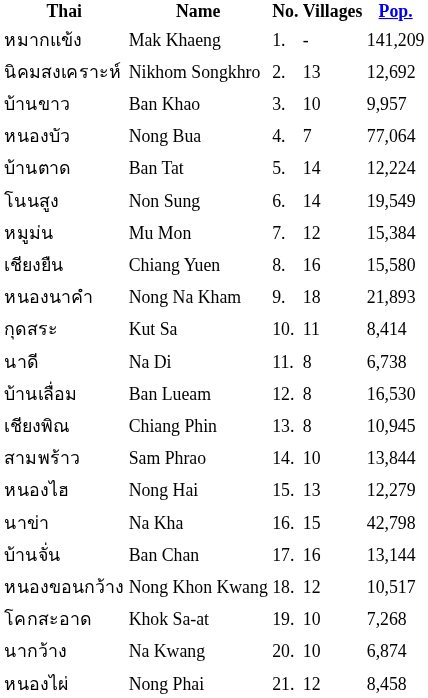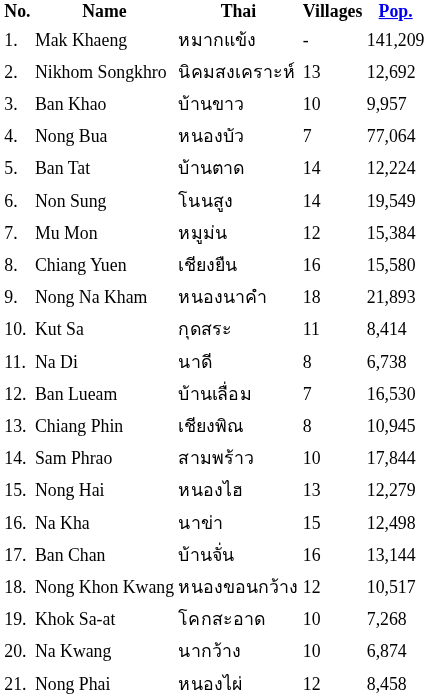 <table>
 <tr>
+<th>No.</th>
+<th>Name</th>
 <th>Thai</th>
-<th>Name</th>
-<th>No.</th>
 <th>Villages</th>
 <th><a href='#'>Pop.</a></th>
 </tr>
 <tr>
+<td>1.</td>
+<td>Mak Khaeng</td>
 <td>หมากแข้ง</td>
-<td>Mak Khaeng</td>
-<td>1.</td>
 <td>-</td>
 <td>141,209</td>
 </tr>
 <tr>
+<td>2.</td>
+<td>Nikhom Songkhro</td>
 <td>นิคมสงเคราะห์</td>
-<td>Nikhom Songkhro</td>
-<td>2.</td>
 <td>13</td>
 <td>12,692</td>
 </tr>
 <tr>
+<td>3.</td>
+<td>Ban Khao</td>
 <td>บ้านขาว</td>
-<td>Ban Khao</td>
-<td>3.</td>
 <td>10</td>
 <td>9,957</td>
 </tr>
 <tr>
+<td>4.</td>
+<td>Nong Bua</td>
 <td>หนองบัว</td>
-<td>Nong Bua</td>
-<td>4.</td>
 <td>7</td>
 <td>77,064</td>
 </tr>
 <tr>
+<td>5.</td>
+<td>Ban Tat</td>
 <td>บ้านตาด</td>
-<td>Ban Tat</td>
-<td>5.</td>
 <td>14</td>
 <td>12,224</td>
 </tr>
 <tr>
+<td>6.</td>
+<td>Non Sung</td>
 <td>โนนสูง</td>
-<td>Non Sung</td>
-<td>6.</td>
 <td>14</td>
 <td>19,549</td>
 </tr>
 <tr>
+<td>7.</td>
+<td>Mu Mon</td>
 <td>หมูม่น</td>
-<td>Mu Mon</td>
-<td>7.</td>
 <td>12</td>
 <td>15,384</td>
 </tr>
 <tr>
+<td>8.</td>
+<td>Chiang Yuen</td>
 <td>เชียงยืน</td>
-<td>Chiang Yuen</td>
-<td>8.</td>
 <td>16</td>
 <td>15,580</td>
 </tr>
 <tr>
+<td>9.</td>
+<td>Nong Na Kham</td>
 <td>หนองนาคำ</td>
-<td>Nong Na Kham</td>
-<td>9.</td>
 <td>18</td>
 <td>21,893</td>
 </tr>
 <tr>
+<td>10.</td>
+<td>Kut Sa</td>
 <td>กุดสระ</td>
-<td>Kut Sa</td>
-<td>10.</td>
 <td>11</td>
 <td>8,414</td>
 </tr>
 <tr>
+<td>11.</td>
+<td>Na Di</td>
 <td>นาดี</td>
-<td>Na Di</td>
-<td>11.</td>
 <td>8</td>
 <td>6,738</td>
 </tr>
 <tr>
+<td>12.</td>
+<td>Ban Lueam</td>
 <td>บ้านเลื่อม</td>
-<td>Ban Lueam</td>
-<td>12.</td>
-<td>8</td>
+<td>7</td>
 <td>16,530</td>
 </tr>
 <tr>
+<td>13.</td>
+<td>Chiang Phin</td>
 <td>เชียงพิณ</td>
-<td>Chiang Phin</td>
-<td>13.</td>
 <td>8</td>
 <td>10,945</td>
 </tr>
 <tr>
+<td>14.</td>
+<td>Sam Phrao</td>
 <td>สามพร้าว</td>
-<td>Sam Phrao</td>
-<td>14.</td>
 <td>10</td>
-<td>13,844</td>
+<td>17,844</td>
 </tr>
 <tr>
+<td>15.</td>
+<td>Nong Hai</td>
 <td>หนองไฮ</td>
-<td>Nong Hai</td>
-<td>15.</td>
 <td>13</td>
 <td>12,279</td>
 </tr>
 <tr>
+<td>16.</td>
+<td>Na Kha</td>
 <td>นาข่า</td>
-<td>Na Kha</td>
-<td>16.</td>
 <td>15</td>
-<td>42,798</td>
+<td>12,498</td>
 </tr>
 <tr>
+<td>17.</td>
+<td>Ban Chan</td>
 <td>บ้านจั่น</td>
-<td>Ban Chan</td>
-<td>17.</td>
 <td>16</td>
 <td>13,144</td>
 </tr>
 <tr>
+<td>18.</td>
+<td>Nong Khon Kwang</td>
 <td>หนองขอนกว้าง</td>
-<td>Nong Khon Kwang</td>
-<td>18.</td>
 <td>12</td>
 <td>10,517</td>
 </tr>
 <tr>
+<td>19.</td>
+<td>Khok Sa-at</td>
 <td>โคกสะอาด</td>
-<td>Khok Sa-at</td>
-<td>19.</td>
 <td>10</td>
 <td>7,268</td>
 </tr>
 <tr>
+<td>20.</td>
+<td>Na Kwang</td>
 <td>นากว้าง</td>
-<td>Na Kwang</td>
-<td>20.</td>
 <td>10</td>
 <td>6,874</td>
 </tr>
 <tr>
+<td>21.</td>
+<td>Nong Phai</td>
 <td>หนองไผ่</td>
-<td>Nong Phai</td>
-<td>21.</td>
 <td>12</td>
 <td>8,458</td>
 </tr>
 </table>
